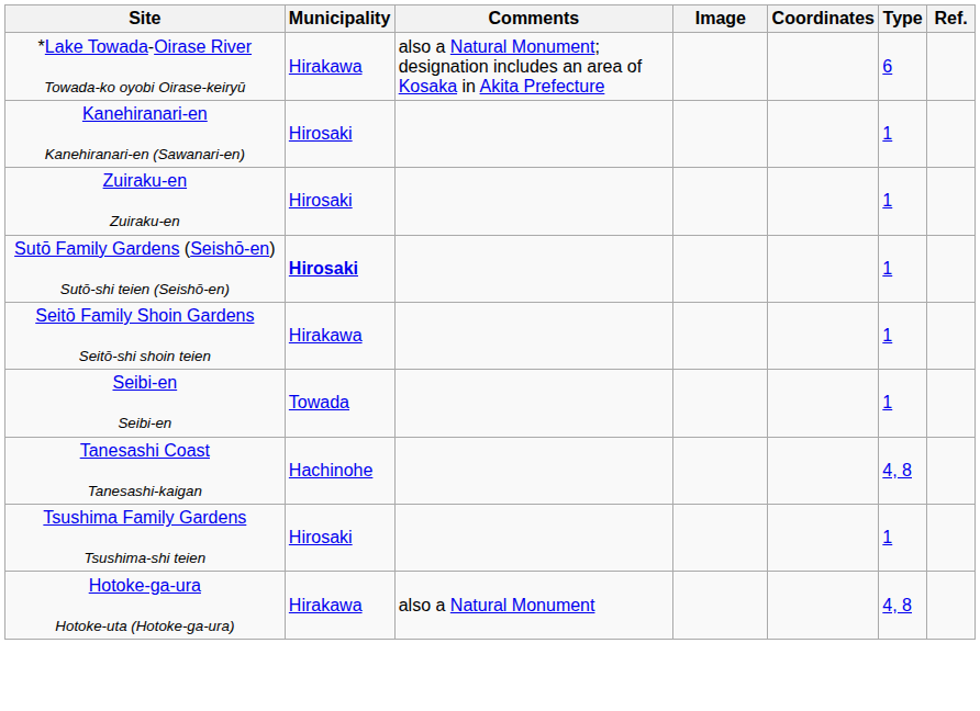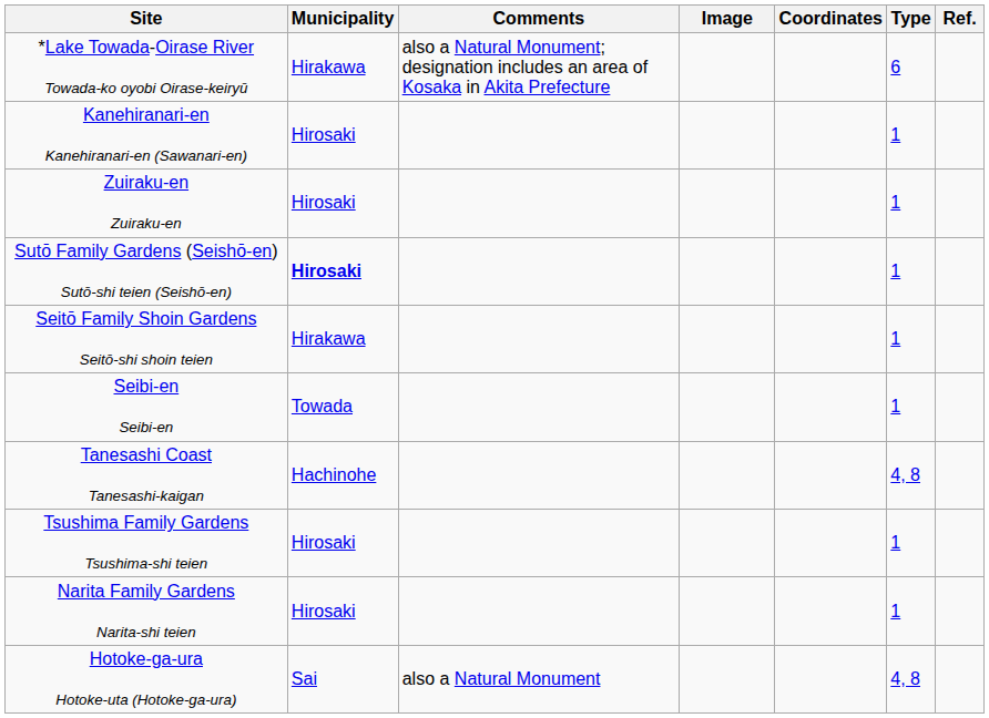 <table class="wikitable sortable"  style="width:100%;">
 <tr>
 <th width="30%" align="left">Site</th>
 <th width="10%" align="left">Municipality</th>
 <th width="30%" align="left" class="unsortable">Comments</th>
 <th width="10%" align="left"  class="unsortable">Image</th>
 <th width="10%" align="left" class="unsortable">Coordinates</th>
 <th width="5%" align="left">Type</th>
 <th width="5%" align="left"  class="unsortable">Ref.</th>
 </tr>
 <tr>
 <td align="center">*<a href='#'>Lake Towada</a>-<a href='#'>Oirase River</a><br><br><small><em>Towada-ko oyobi Oirase-keiryū</em></small></td>
 <td><a href='#'>Hirakawa</a></td>
 <td>also a <a href='#'>Natural Monument</a>; designation includes an area of <a href='#'>Kosaka</a> in <a href='#'>Akita Prefecture</a></td>
 <td></td>
 <td></td>
 <td><a href='#'>6</a></td>
 <td></td>
 </tr>
 <tr>
 <td align="center"><a href='#'>Kanehiranari-en</a><br><br><small><em>Kanehiranari-en (Sawanari-en)</em></small></td>
 <td><a href='#'>Hirosaki</a></td>
 <td></td>
 <td></td>
 <td></td>
 <td><a href='#'>1</a></td>
 <td></td>
 </tr>
 <tr>
 <td align="center"><a href='#'>Zuiraku-en</a><br><br><small><em>Zuiraku-en</em></small></td>
 <td><a href='#'>Hirosaki</a></td>
 <td></td>
 <td align="center"></td>
 <td></td>
 <td><a href='#'>1</a></td>
 <td></td>
 </tr>
 <tr>
 <td align="center"><a href='#'>Sutō Family Gardens</a> (<a href='#'>Seishō-en</a>)<br><br><small><em>Sutō-shi teien (Seishō-en)</em></small></td>
 <td><strong><a href='#'>Hirosaki</a></strong></td>
 <td></td>
 <td></td>
 <td></td>
 <td><a href='#'>1</a></td>
 <td></td>
 </tr>
 <tr>
 <td align="center"><a href='#'>Seitō Family Shoin Gardens</a><br><br><small><em>Seitō-shi shoin teien</em></small></td>
 <td><a href='#'>Hirakawa</a></td>
 <td></td>
 <td></td>
 <td></td>
 <td><a href='#'>1</a></td>
 <td></td>
 </tr>
 <tr>
 <td align="center"><a href='#'>Seibi-en</a><br><br><small><em>Seibi-en</em></small></td>
 <td><a href='#'>Towada</a></td>
 <td></td>
 <td></td>
 <td></td>
 <td><a href='#'>1</a></td>
 <td></td>
 </tr>
 <tr>
 <td align="center"><a href='#'>Tanesashi Coast</a><br><br><small><em>Tanesashi-kaigan</em></small></td>
 <td><a href='#'>Hachinohe</a></td>
 <td></td>
 <td></td>
 <td></td>
 <td><a href='#'>4, 8</a></td>
 <td></td>
 </tr>
 <tr>
 <td align="center"><a href='#'>Tsushima Family Gardens</a><br><br><small><em>Tsushima-shi teien</em></small></td>
 <td><a href='#'>Hirosaki</a></td>
 <td></td>
 <td></td>
 <td></td>
 <td><a href='#'>1</a></td>
 <td></td>
 </tr>
 <tr>
+<td align="center"><a href='#'>Narita Family Gardens</a><br><br><small><em>Narita-shi teien</em></small></td>
+<td><a href='#'>Hirosaki</a></td>
+<td></td>
+<td></td>
+<td></td>
+<td><a href='#'>1</a></td>
+<td></td>
+</tr>
+<tr>
 <td align="center"><a href='#'>Hotoke-ga-ura</a><br><br><small><em>Hotoke-uta (Hotoke-ga-ura)</em></small></td>
-<td><a href='#'>Hirakawa</a></td>
+<td><a href='#'>Sai</a></td>
 <td>also a <a href='#'>Natural Monument</a></td>
 <td></td>
 <td></td>
 <td><a href='#'>4, 8</a></td>
 <td></td>
 </tr>
 <tr>
 </tr>
 </table>
